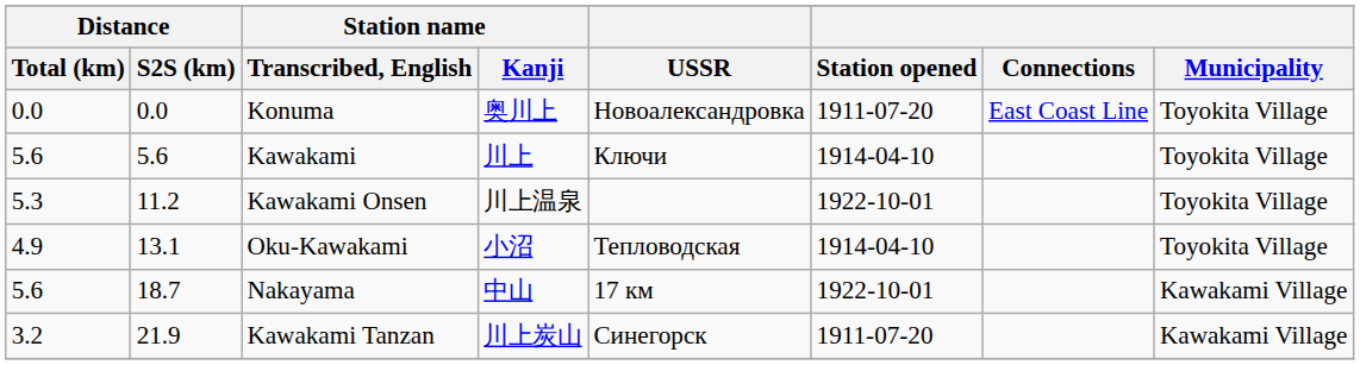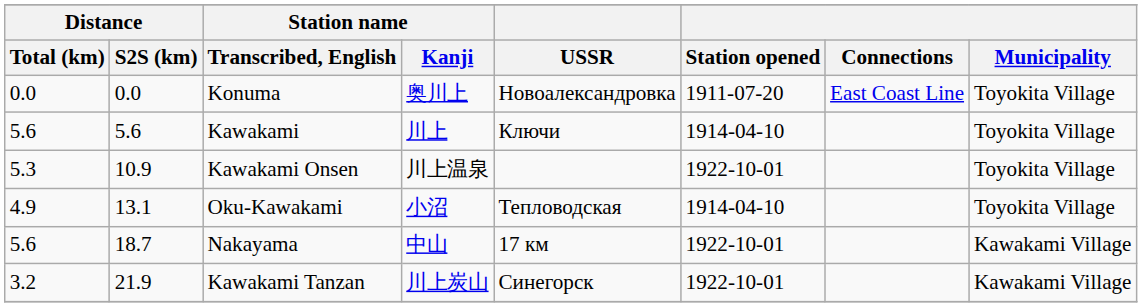 <table class="wikitable" style="font-size:90%;">
 <tr>
 </tr>
 <tr>
 <th colspan="2">Distance</th>
 <th colspan="2">Station name</th>
 <th></th>
 <th colspan="3"></th>
 </tr>
 <tr>
 <th>Total (km)</th>
 <th>S2S (km)</th>
 <th>Transcribed, English</th>
 <th><a href='#'>Kanji</a></th>
 <th>USSR</th>
 <th>Station opened</th>
 <th>Connections</th>
 <th><a href='#'>Municipality</a></th>
 </tr>
 <tr>
 <td>0.0</td>
 <td>0.0</td>
 <td>Konuma</td>
 <td><a href='#'>奥川上</a></td>
 <td>Новоалександровка</td>
 <td>1911-07-20</td>
 <td><a href='#'>East Coast Line</a></td>
 <td>Toyokita Village</td>
 </tr>
 <tr>
 <td>5.6</td>
 <td>5.6</td>
 <td>Kawakami</td>
 <td><a href='#'>川上</a></td>
 <td>Ключи</td>
 <td>1914-04-10</td>
 <td></td>
 <td>Toyokita Village</td>
 </tr>
 <tr>
 <td>5.3</td>
-<td>11.2</td>
+<td>10.9</td>
 <td>Kawakami Onsen</td>
 <td>川上温泉</td>
 <td></td>
 <td>1922-10-01</td>
 <td></td>
 <td>Toyokita Village</td>
 </tr>
 <tr>
 <td>4.9</td>
 <td>13.1</td>
 <td>Oku-Kawakami</td>
 <td><a href='#'>小沼</a></td>
 <td>Тепловодская</td>
 <td>1914-04-10</td>
 <td></td>
 <td>Toyokita Village</td>
 </tr>
 <tr>
 <td>5.6</td>
 <td>18.7</td>
 <td>Nakayama</td>
 <td><a href='#'>中山</a></td>
 <td>17 км</td>
 <td>1922-10-01</td>
 <td></td>
 <td>Kawakami Village</td>
 </tr>
 <tr>
 <td>3.2</td>
 <td>21.9</td>
 <td>Kawakami Tanzan</td>
 <td><a href='#'>川上炭山</a></td>
 <td>Синегорск</td>
-<td>1911-07-20</td>
+<td>1922-10-01</td>
 <td></td>
 <td>Kawakami Village</td>
 </tr>
 <tr>
 </tr>
 </table>
